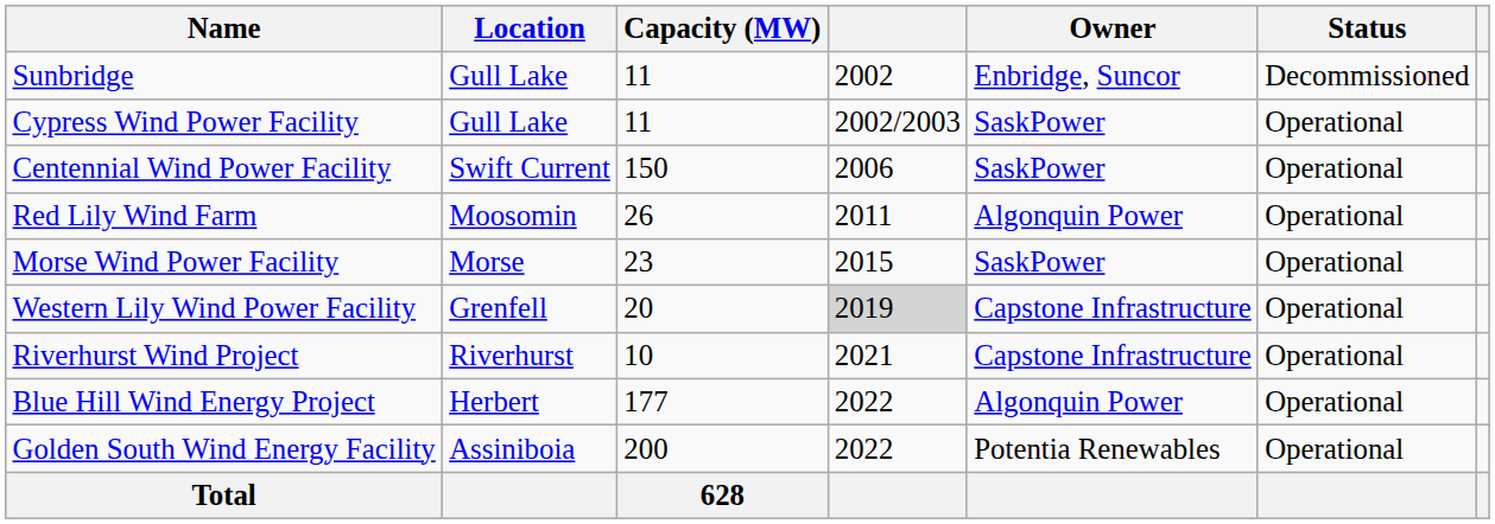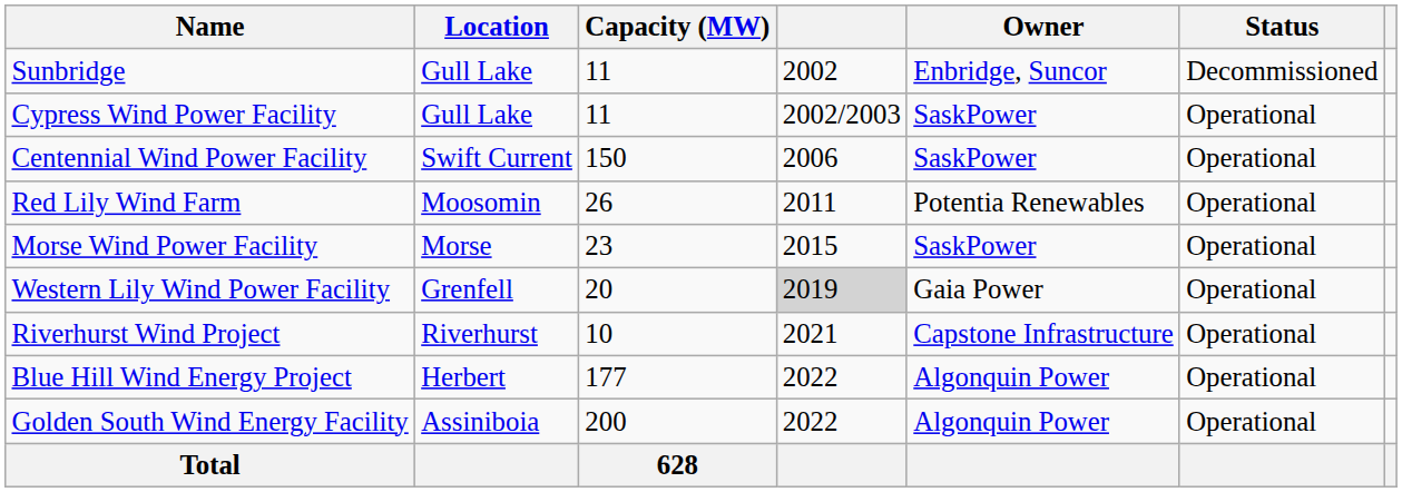 <table class="wikitable sortable">
 <tr>
 <th>Name</th>
 <th><a href='#'>Location</a></th>
 <th>Capacity (<a href='#'>MW</a>)</th>
 <th></th>
 <th>Owner</th>
 <th>Status</th>
 <th class="unsortable"></th>
 </tr>
 <tr>
 <td><a href='#'>Sunbridge</a></td>
 <td><a href='#'>Gull Lake</a></td>
 <td>11</td>
 <td>2002</td>
 <td><a href='#'>Enbridge</a>, <a href='#'>Suncor</a></td>
 <td>Decommissioned</td>
 <td></td>
 </tr>
 <tr>
 <td><a href='#'>Cypress Wind Power Facility</a></td>
 <td><a href='#'>Gull Lake</a></td>
 <td>11</td>
 <td>2002/2003</td>
 <td><a href='#'>SaskPower</a></td>
 <td>Operational</td>
 <td></td>
 </tr>
 <tr>
 <td><a href='#'>Centennial Wind Power Facility</a></td>
 <td><a href='#'>Swift Current</a></td>
 <td>150</td>
 <td>2006</td>
 <td><a href='#'>SaskPower</a></td>
 <td>Operational</td>
 <td></td>
 </tr>
 <tr>
 <td><a href='#'>Red Lily Wind Farm</a></td>
 <td><a href='#'>Moosomin</a></td>
 <td>26</td>
 <td>2011</td>
-<td><a href='#'>Algonquin Power</a></td>
+<td>Potentia Renewables</td>
 <td>Operational</td>
 <td></td>
 </tr>
 <tr>
 <td><a href='#'>Morse Wind Power Facility</a></td>
 <td><a href='#'>Morse</a></td>
 <td>23</td>
 <td>2015</td>
 <td><a href='#'>SaskPower</a></td>
 <td>Operational</td>
 <td></td>
 </tr>
 <tr>
 <td><a href='#'>Western Lily Wind Power Facility</a></td>
 <td><a href='#'>Grenfell</a></td>
 <td>20</td>
 <td style="background: lightgrey;">2019</td>
-<td><a href='#'>Capstone Infrastructure</a></td>
+<td>Gaia Power</td>
 <td>Operational</td>
 <td></td>
 </tr>
 <tr>
 <td><a href='#'>Riverhurst Wind Project</a></td>
 <td><a href='#'>Riverhurst</a></td>
 <td>10</td>
 <td>2021</td>
 <td><a href='#'>Capstone Infrastructure</a></td>
 <td>Operational</td>
 <td></td>
 </tr>
 <tr>
 <td><a href='#'>Blue Hill Wind Energy Project</a></td>
 <td><a href='#'>Herbert</a></td>
 <td>177</td>
 <td>2022</td>
 <td><a href='#'>Algonquin Power</a></td>
 <td>Operational</td>
 <td></td>
 </tr>
 <tr>
 <td><a href='#'>Golden South Wind Energy Facility</a></td>
 <td><a href='#'>Assiniboia</a></td>
 <td>200</td>
 <td>2022</td>
-<td>Potentia Renewables</td>
+<td><a href='#'>Algonquin Power</a></td>
 <td>Operational</td>
 <td></td>
 </tr>
 <tr class="sortbottom">
 <th>Total</th>
 <th></th>
 <th>628</th>
 <th></th>
 <th></th>
 <th></th>
 <th></th>
 </tr>
 </table>
